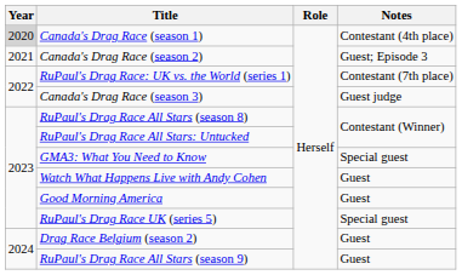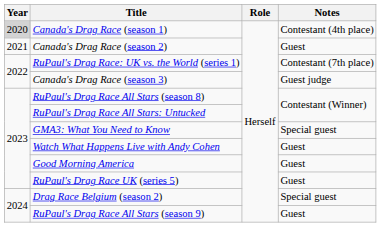 <table class="wikitable sortable">
 <tr>
 <th>Year</th>
 <th>Title</th>
 <th>Role</th>
 <th class="unsortable">Notes</th>
 </tr>
 <tr>
 <td style="background: lightgrey;">2020</td>
 <td><em><a href='#'>Canada's Drag Race</a></em> (<a href='#'>season 1</a>)</td>
 <td rowspan="12">Herself</td>
 <td>Contestant (4th place)</td>
 </tr>
 <tr>
 <td>2021</td>
 <td><em>Canada's Drag Race</em> (<a href='#'>season 2</a>)</td>
-<td>Guest; Episode 3</td>
+<td>Guest</td>
 </tr>
 <tr>
 <td rowspan="2">2022</td>
 <td><em><a href='#'>RuPaul's Drag Race: UK vs. the World</a></em> (<a href='#'>series 1</a>)</td>
 <td>Contestant (7th place)</td>
 </tr>
 <tr>
 <td><em>Canada's Drag Race</em> (<a href='#'>season 3</a>)</td>
 <td>Guest judge</td>
 </tr>
 <tr>
 <td rowspan="6">2023</td>
 <td><em><a href='#'>RuPaul's Drag Race All Stars</a></em> (<a href='#'>season 8</a>)</td>
 <td rowspan="2">Contestant (Winner)</td>
 </tr>
 <tr>
 <td scope="row"><em><a href='#'>RuPaul's Drag Race All Stars: Untucked</a></em></td>
 </tr>
 <tr>
 <td><em><a href='#'>GMA3: What You Need to Know</a></em></td>
 <td>Special guest</td>
 </tr>
 <tr>
 <td><em><a href='#'>Watch What Happens Live with Andy Cohen</a></em></td>
 <td>Guest</td>
 </tr>
 <tr>
 <td><em><a href='#'>Good Morning America</a></em></td>
 <td>Guest</td>
 </tr>
 <tr>
 <td><em><a href='#'>RuPaul's Drag Race UK</a></em> (<a href='#'>series 5</a>)</td>
-<td>Special guest</td>
+<td>Guest</td>
 </tr>
 <tr>
 <td rowspan="2">2024</td>
 <td><em><a href='#'>Drag Race Belgium</a></em> (<a href='#'>season 2</a>)</td>
-<td>Guest</td>
+<td>Special guest</td>
 </tr>
 <tr>
 <td><em><a href='#'>RuPaul's Drag Race All Stars</a></em> (<a href='#'>season 9</a>)</td>
 <td>Guest</td>
 </tr>
 </table>
